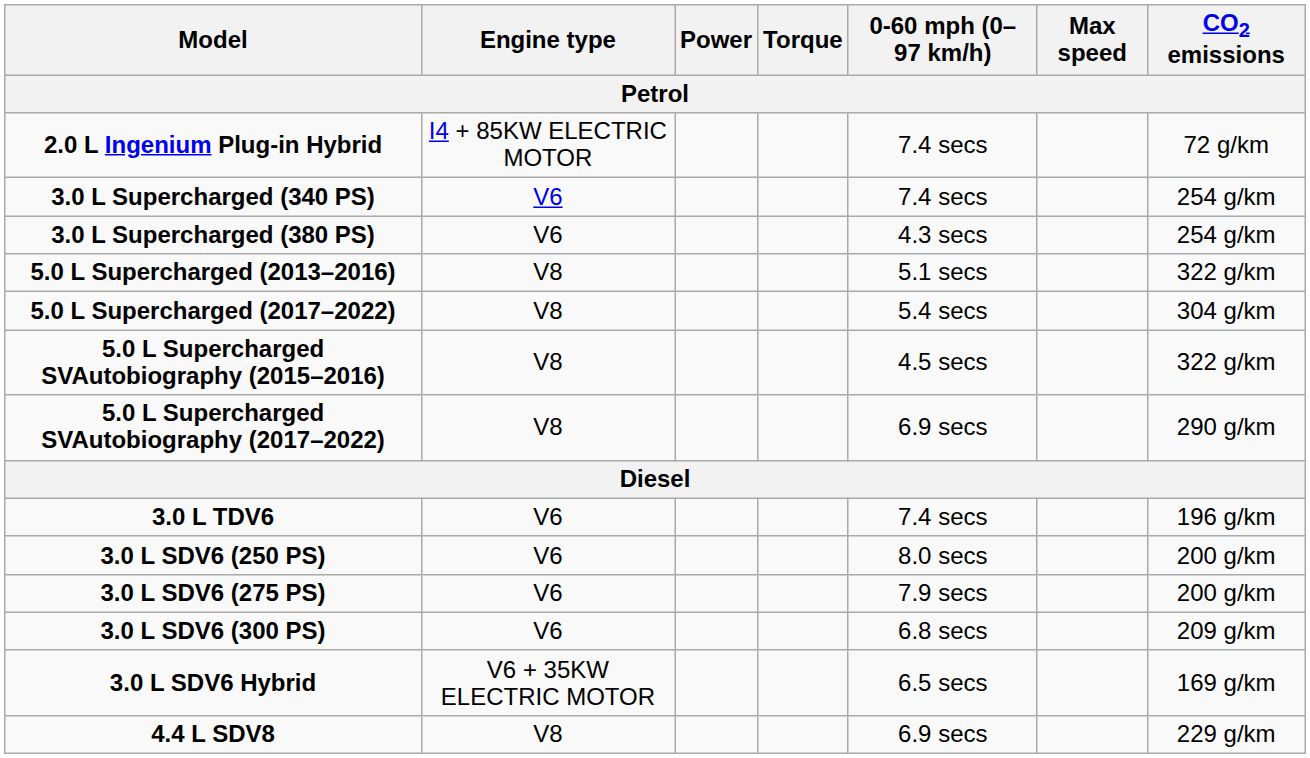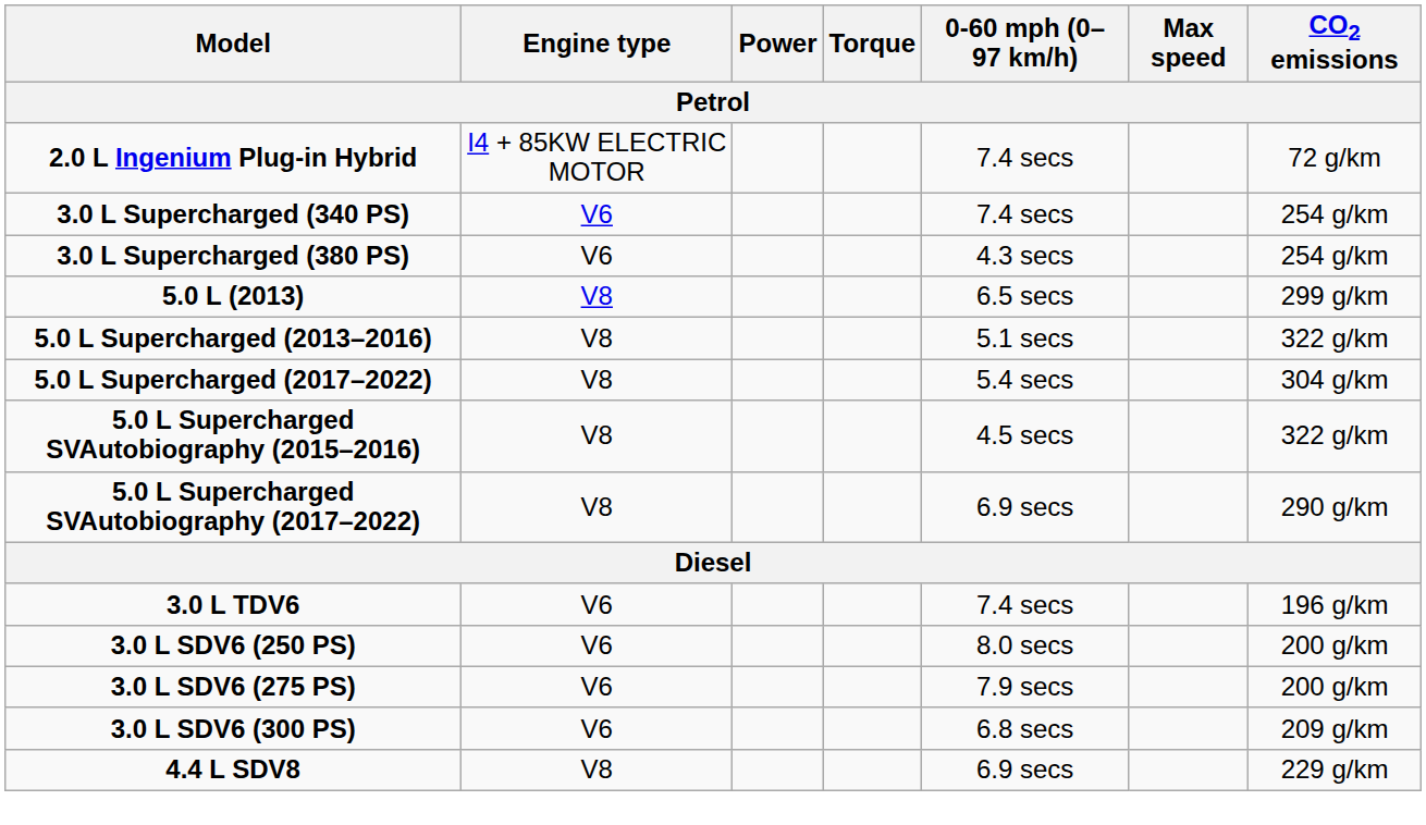 <table class="wikitable" style="text-align:center;">
 <tr>
 <th>Model</th>
 <th>Engine type</th>
 <th>Power</th>
 <th>Torque</th>
 <th>0-60 mph (0–97 km/h)</th>
 <th>Max speed</th>
 <th><a href='#'>CO<sub>2</sub></a> emissions</th>
 </tr>
 <tr>
 <th colspan=7>Petrol</th>
 </tr>
 <tr>
 <td><strong>2.0 L <a href='#'>Ingenium</a> Plug-in Hybrid</strong></td>
 <td> <a href='#'>I4</a> + 85KW ELECTRIC MOTOR</td>
 <td></td>
 <td></td>
 <td>7.4 secs</td>
 <td></td>
 <td>72 g/km</td>
 </tr>
 <tr>
 <td><strong>3.0 L Supercharged (340 PS)</strong></td>
 <td> <a href='#'>V6</a></td>
 <td></td>
 <td></td>
 <td>7.4 secs</td>
 <td></td>
 <td>254 g/km</td>
 </tr>
 <tr>
 <td><strong>3.0 L Supercharged (380 PS)</strong></td>
 <td> V6</td>
 <td></td>
 <td></td>
 <td>4.3 secs</td>
 <td></td>
 <td>254 g/km</td>
+</tr>
+<tr>
+<td><strong>5.0 L (2013)</strong></td>
+<td> <a href='#'>V8</a></td>
+<td></td>
+<td></td>
+<td>6.5 secs</td>
+<td></td>
+<td>299 g/km</td>
 </tr>
 <tr>
 <td><strong>5.0 L Supercharged (2013–2016)</strong></td>
 <td> V8</td>
 <td></td>
 <td></td>
 <td>5.1 secs</td>
 <td></td>
 <td>322 g/km</td>
 </tr>
 <tr>
 <td><strong>5.0 L Supercharged (2017–2022)</strong></td>
 <td> V8</td>
 <td></td>
 <td></td>
 <td>5.4 secs</td>
 <td></td>
 <td>304 g/km</td>
 </tr>
 <tr>
 <td><strong>5.0 L Supercharged SVAutobiography (2015–2016)</strong></td>
 <td> V8</td>
 <td></td>
 <td></td>
 <td>4.5 secs</td>
 <td></td>
 <td>322 g/km</td>
 </tr>
 <tr>
 <td><strong>5.0 L Supercharged SVAutobiography (2017–2022)</strong></td>
 <td> V8</td>
 <td></td>
 <td></td>
 <td>6.9 secs</td>
 <td></td>
 <td>290 g/km</td>
 </tr>
 <tr>
 <th colspan=7>Diesel</th>
 </tr>
 <tr>
 <td><strong>3.0 L TDV6</strong></td>
 <td> V6</td>
 <td></td>
 <td></td>
 <td>7.4 secs</td>
 <td></td>
 <td>196 g/km</td>
 </tr>
 <tr>
 <td><strong>3.0 L SDV6 (250 PS)</strong></td>
 <td> V6</td>
 <td></td>
 <td></td>
 <td>8.0 secs</td>
 <td></td>
 <td>200 g/km</td>
 </tr>
 <tr>
 <td><strong>3.0 L SDV6 (275 PS)</strong></td>
 <td> V6</td>
 <td></td>
 <td></td>
 <td>7.9 secs</td>
 <td></td>
 <td>200 g/km</td>
 </tr>
 <tr>
 <td><strong>3.0 L SDV6 (300 PS)</strong></td>
 <td> V6</td>
 <td></td>
 <td></td>
 <td>6.8 secs</td>
 <td></td>
 <td>209 g/km</td>
 </tr>
 <tr>
-<td><strong>3.0 L SDV6 Hybrid</strong></td>
-<td> V6 + 35KW ELECTRIC MOTOR</td>
-<td></td>
-<td></td>
-<td>6.5 secs</td>
-<td></td>
-<td>169 g/km</td>
-</tr>
-<tr>
 <td><strong>4.4 L SDV8</strong></td>
 <td> V8</td>
 <td></td>
 <td></td>
 <td>6.9 secs</td>
 <td></td>
 <td>229 g/km</td>
 </tr>
 </table>
